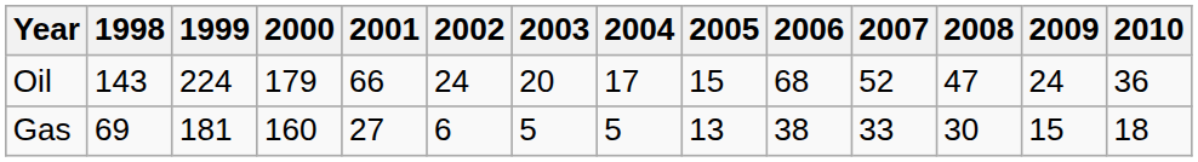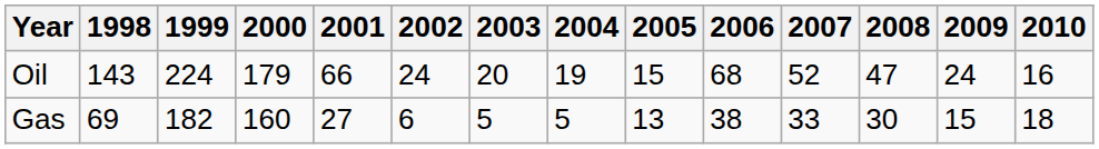 <table class="wikitable">
 <tr>
 <th>Year</th>
 <th>1998</th>
 <th>1999</th>
 <th>2000</th>
 <th>2001</th>
 <th>2002</th>
 <th>2003</th>
 <th>2004</th>
 <th>2005</th>
 <th>2006</th>
 <th>2007</th>
 <th>2008</th>
 <th>2009</th>
 <th>2010</th>
 </tr>
 <tr>
 <td>Oil</td>
 <td>143</td>
 <td>224</td>
 <td>179</td>
 <td>66</td>
 <td>24</td>
 <td>20</td>
-<td>17</td>
+<td>19</td>
 <td>15</td>
 <td>68</td>
 <td>52</td>
 <td>47</td>
 <td>24</td>
-<td>36</td>
+<td>16</td>
 </tr>
 <tr>
 <td>Gas</td>
 <td>69</td>
-<td>181</td>
+<td>182</td>
 <td>160</td>
 <td>27</td>
 <td>6</td>
 <td>5</td>
 <td>5</td>
 <td>13</td>
 <td>38</td>
 <td>33</td>
 <td>30</td>
 <td>15</td>
 <td>18</td>
 </tr>
 </table>
